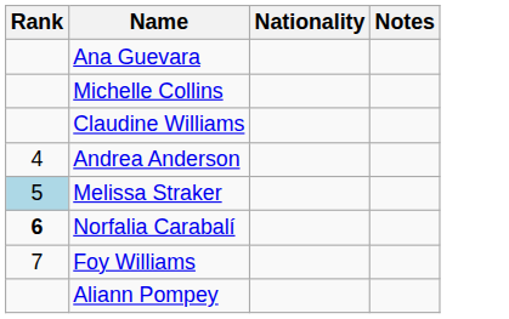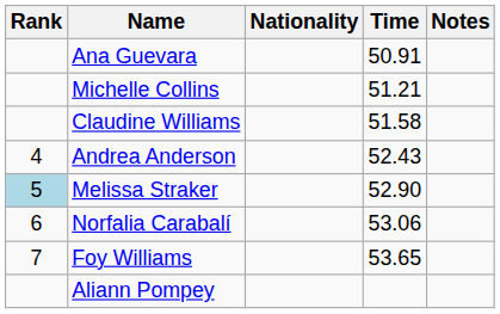 <table class="wikitable sortable" style="text-align:center">
 <tr>
 <th>Rank</th>
 <th>Name</th>
 <th>Nationality</th>
+<th>Time</th>
 <th>Notes</th>
 </tr>
 <tr>
 <td></td>
 <td align=left><a href='#'>Ana Guevara</a></td>
 <td align=left></td>
+<td>50.91</td>
 <td></td>
 </tr>
 <tr>
 <td></td>
 <td align=left><a href='#'>Michelle Collins</a></td>
 <td align=left></td>
+<td>51.21</td>
 <td></td>
 </tr>
 <tr>
 <td></td>
 <td align=left><a href='#'>Claudine Williams</a></td>
 <td align=left></td>
+<td>51.58</td>
 <td></td>
 </tr>
 <tr>
 <td>4</td>
 <td align=left><a href='#'>Andrea Anderson</a></td>
 <td align=left></td>
+<td>52.43</td>
 <td></td>
 </tr>
 <tr>
 <td style="background: lightblue;">5</td>
 <td align=left><a href='#'>Melissa Straker</a></td>
 <td align=left></td>
+<td>52.90</td>
 <td></td>
 </tr>
 <tr>
-<td><strong>6</strong></td>
+<td>6</td>
 <td align=left><a href='#'>Norfalia Carabalí</a></td>
 <td align=left></td>
+<td>53.06</td>
 <td></td>
 </tr>
 <tr>
 <td>7</td>
 <td align=left><a href='#'>Foy Williams</a></td>
 <td align=left></td>
+<td>53.65</td>
 <td></td>
 </tr>
 <tr>
 <td></td>
 <td align=left><a href='#'>Aliann Pompey</a></td>
 <td align=left></td>
 <td></td>
+<td></td>
 </tr>
 </table>
